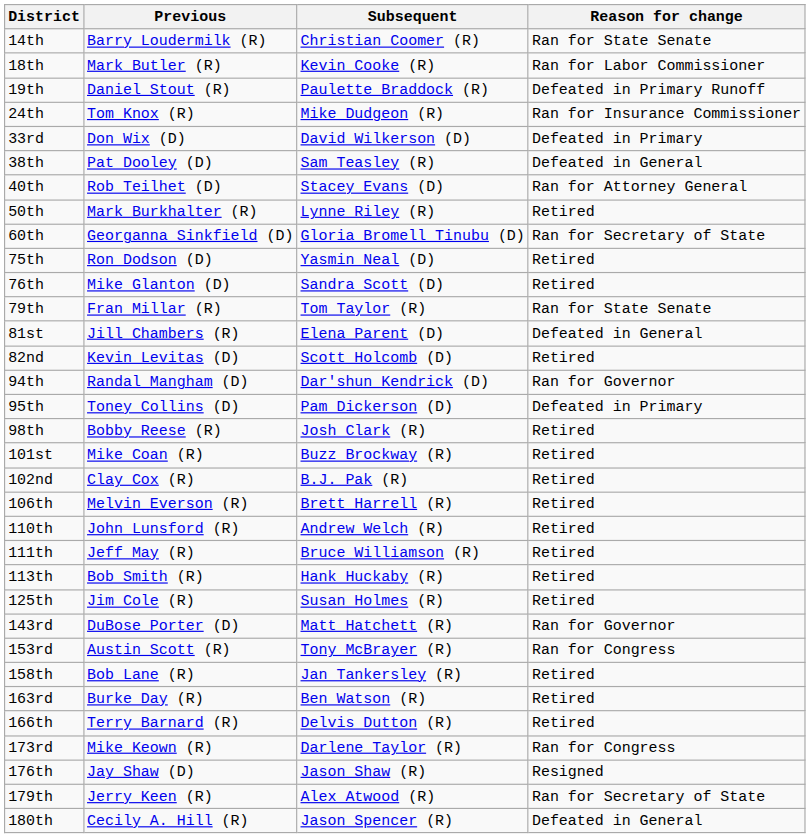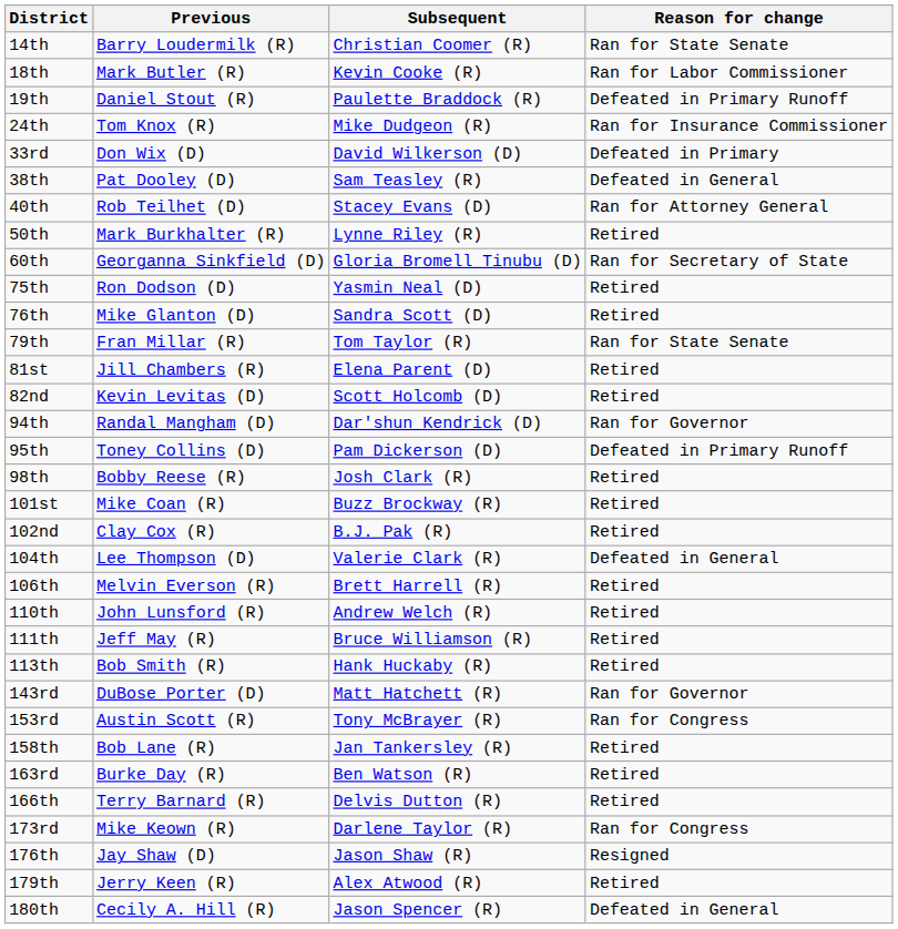 <table class=wikitable>
 <tr valign=bottom>
 <th>District</th>
 <th>Previous</th>
 <th>Subsequent</th>
 <th>Reason for change</th>
 </tr>
 <tr>
 <td>14th</td>
 <td><a href='#'>Barry Loudermilk</a> (R)</td>
 <td><a href='#'>Christian Coomer</a> (R)</td>
 <td>Ran for State Senate</td>
 </tr>
 <tr>
 <td>18th</td>
 <td><a href='#'>Mark Butler</a> (R)</td>
 <td><a href='#'>Kevin Cooke</a> (R)</td>
 <td>Ran for Labor Commissioner</td>
 </tr>
 <tr>
 <td>19th</td>
 <td><a href='#'>Daniel Stout</a> (R)</td>
 <td><a href='#'>Paulette Braddock</a> (R)</td>
 <td>Defeated in Primary Runoff</td>
 </tr>
 <tr>
 <td>24th</td>
 <td><a href='#'>Tom Knox</a> (R)</td>
 <td><a href='#'>Mike Dudgeon</a> (R)</td>
 <td>Ran for Insurance Commissioner</td>
 </tr>
 <tr>
 <td>33rd</td>
 <td><a href='#'>Don Wix</a> (D)</td>
 <td><a href='#'>David Wilkerson</a> (D)</td>
 <td>Defeated in Primary</td>
 </tr>
 <tr>
 <td>38th</td>
 <td><a href='#'>Pat Dooley</a> (D)</td>
 <td><a href='#'>Sam Teasley</a> (R)</td>
 <td>Defeated in General</td>
 </tr>
 <tr>
 <td>40th</td>
 <td><a href='#'>Rob Teilhet</a> (D)</td>
 <td><a href='#'>Stacey Evans</a> (D)</td>
 <td>Ran for Attorney General</td>
 </tr>
 <tr>
 <td>50th</td>
 <td><a href='#'>Mark Burkhalter</a> (R)</td>
 <td><a href='#'>Lynne Riley</a> (R)</td>
 <td>Retired</td>
 </tr>
 <tr>
 <td>60th</td>
 <td><a href='#'>Georganna Sinkfield</a> (D)</td>
 <td><a href='#'>Gloria Bromell Tinubu</a> (D)</td>
 <td>Ran for Secretary of State</td>
 </tr>
 <tr>
 <td>75th</td>
 <td><a href='#'>Ron Dodson</a> (D)</td>
 <td><a href='#'>Yasmin Neal</a> (D)</td>
 <td>Retired</td>
 </tr>
 <tr>
 <td>76th</td>
 <td><a href='#'>Mike Glanton</a> (D)</td>
 <td><a href='#'>Sandra Scott</a> (D)</td>
 <td>Retired</td>
 </tr>
 <tr>
 <td>79th</td>
 <td><a href='#'>Fran Millar</a> (R)</td>
 <td><a href='#'>Tom Taylor</a> (R)</td>
 <td>Ran for State Senate</td>
 </tr>
 <tr>
 <td>81st</td>
 <td><a href='#'>Jill Chambers</a> (R)</td>
 <td><a href='#'>Elena Parent</a> (D)</td>
-<td>Defeated in General</td>
+<td>Retired</td>
 </tr>
 <tr>
 <td>82nd</td>
 <td><a href='#'>Kevin Levitas</a> (D)</td>
 <td><a href='#'>Scott Holcomb</a> (D)</td>
 <td>Retired</td>
 </tr>
 <tr>
 <td>94th</td>
 <td><a href='#'>Randal Mangham</a> (D)</td>
 <td><a href='#'>Dar'shun Kendrick</a> (D)</td>
 <td>Ran for Governor</td>
 </tr>
 <tr>
 <td>95th</td>
 <td><a href='#'>Toney Collins</a> (D)</td>
 <td><a href='#'>Pam Dickerson</a> (D)</td>
-<td>Defeated in Primary</td>
+<td>Defeated in Primary Runoff</td>
 </tr>
 <tr>
 <td>98th</td>
 <td><a href='#'>Bobby Reese</a> (R)</td>
 <td><a href='#'>Josh Clark</a> (R)</td>
 <td>Retired</td>
 </tr>
 <tr>
 <td>101st</td>
 <td><a href='#'>Mike Coan</a> (R)</td>
 <td><a href='#'>Buzz Brockway</a> (R)</td>
 <td>Retired</td>
 </tr>
 <tr>
 <td>102nd</td>
 <td><a href='#'>Clay Cox</a> (R)</td>
 <td><a href='#'>B.J. Pak</a> (R)</td>
 <td>Retired</td>
+</tr>
+<tr>
+<td>104th</td>
+<td><a href='#'>Lee Thompson</a> (D)</td>
+<td><a href='#'>Valerie Clark</a> (R)</td>
+<td>Defeated in General</td>
 </tr>
 <tr>
 <td>106th</td>
 <td><a href='#'>Melvin Everson</a> (R)</td>
 <td><a href='#'>Brett Harrell</a> (R)</td>
 <td>Retired</td>
 </tr>
 <tr>
 <td>110th</td>
 <td><a href='#'>John Lunsford</a> (R)</td>
 <td><a href='#'>Andrew Welch</a> (R)</td>
 <td>Retired</td>
 </tr>
 <tr>
 <td>111th</td>
 <td><a href='#'>Jeff May</a> (R)</td>
 <td><a href='#'>Bruce Williamson</a> (R)</td>
 <td>Retired</td>
 </tr>
 <tr>
 <td>113th</td>
 <td><a href='#'>Bob Smith</a> (R)</td>
 <td><a href='#'>Hank Huckaby</a> (R)</td>
-<td>Retired</td>
-</tr>
-<tr>
-<td>125th</td>
-<td><a href='#'>Jim Cole</a> (R)</td>
-<td><a href='#'>Susan Holmes</a> (R)</td>
 <td>Retired</td>
 </tr>
 <tr>
 <td>143rd</td>
 <td><a href='#'>DuBose Porter</a> (D)</td>
 <td><a href='#'>Matt Hatchett</a> (R)</td>
 <td>Ran for Governor</td>
 </tr>
 <tr>
 <td>153rd</td>
 <td><a href='#'>Austin Scott</a> (R)</td>
 <td><a href='#'>Tony McBrayer</a> (R)</td>
 <td>Ran for Congress</td>
 </tr>
 <tr>
 <td>158th</td>
 <td><a href='#'>Bob Lane</a> (R)</td>
 <td><a href='#'>Jan Tankersley</a> (R)</td>
 <td>Retired</td>
 </tr>
 <tr>
 <td>163rd</td>
 <td><a href='#'>Burke Day</a> (R)</td>
 <td><a href='#'>Ben Watson</a> (R)</td>
 <td>Retired</td>
 </tr>
 <tr>
 <td>166th</td>
 <td><a href='#'>Terry Barnard</a> (R)</td>
 <td><a href='#'>Delvis Dutton</a> (R)</td>
 <td>Retired</td>
 </tr>
 <tr>
 <td>173rd</td>
 <td><a href='#'>Mike Keown</a> (R)</td>
 <td><a href='#'>Darlene Taylor</a> (R)</td>
 <td>Ran for Congress</td>
 </tr>
 <tr>
 <td>176th</td>
 <td><a href='#'>Jay Shaw</a> (D)</td>
 <td><a href='#'>Jason Shaw</a> (R)</td>
 <td>Resigned</td>
 </tr>
 <tr>
 <td>179th</td>
 <td><a href='#'>Jerry Keen</a> (R)</td>
 <td><a href='#'>Alex Atwood</a> (R)</td>
-<td>Ran for Secretary of State</td>
+<td>Retired</td>
 </tr>
 <tr>
 <td>180th</td>
 <td><a href='#'>Cecily A. Hill</a> (R)</td>
 <td><a href='#'>Jason Spencer</a> (R)</td>
 <td>Defeated in General</td>
 </tr>
 </table>
